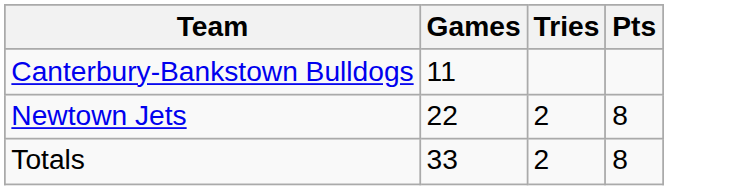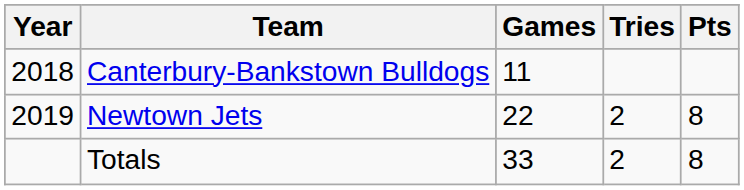 <table class="wikitable">
 <tr>
+<th>Year</th>
 <th>Team</th>
 <th>Games</th>
 <th>Tries</th>
 <th>Pts</th>
 </tr>
 <tr>
+<td>2018</td>
 <td> <a href='#'>Canterbury-Bankstown Bulldogs</a></td>
 <td>11</td>
 <td></td>
 <td></td>
 </tr>
 <tr>
+<td>2019</td>
 <td> <a href='#'>Newtown Jets</a></td>
 <td>22</td>
 <td>2</td>
 <td>8</td>
 </tr>
 <tr>
+<td></td>
 <td>Totals</td>
 <td>33</td>
 <td>2</td>
 <td>8</td>
 </tr>
 </table>
